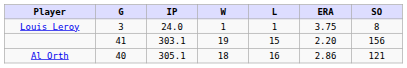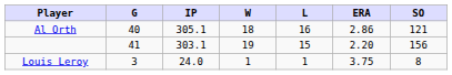 <table class="wikitable sortable">
 <tr>
 <th style="background:#ddf; width:16%;">Player</th>
 <th style="background:#ddf; width:9%;">G</th>
 <th style="background:#ddf; width:9%;">IP</th>
 <th style="background:#ddf; width:9%;">W</th>
 <th style="background:#ddf; width:9%;">L</th>
 <th style="background:#ddf; width:9%;">ERA</th>
 <th style="background:#ddf; width:9%;">SO</th>
 </tr>
-<tr align=center>
-<td><a href='#'>Louis Leroy</a></td>
-<td>3</td>
-<td>24.0</td>
-<td>1</td>
-<td>1</td>
-<td>3.75</td>
-<td>8</td>
+<tr style="text-align:center;">
+<td><a href='#'>Al Orth</a></td>
+<td>40</td>
+<td>305.1</td>
+<td>18</td>
+<td>16</td>
+<td>2.86</td>
+<td>121</td>
 </tr>
 <tr align=center>
 <td></td>
 <td>41</td>
 <td>303.1</td>
 <td>19</td>
 <td>15</td>
 <td>2.20</td>
 <td>156</td>
 </tr>
-<tr style="text-align:center;">
-<td><a href='#'>Al Orth</a></td>
-<td>40</td>
-<td>305.1</td>
-<td>18</td>
-<td>16</td>
-<td>2.86</td>
-<td>121</td>
+<tr align=center>
+<td><a href='#'>Louis Leroy</a></td>
+<td>3</td>
+<td>24.0</td>
+<td>1</td>
+<td>1</td>
+<td>3.75</td>
+<td>8</td>
 </tr>
 </table>
